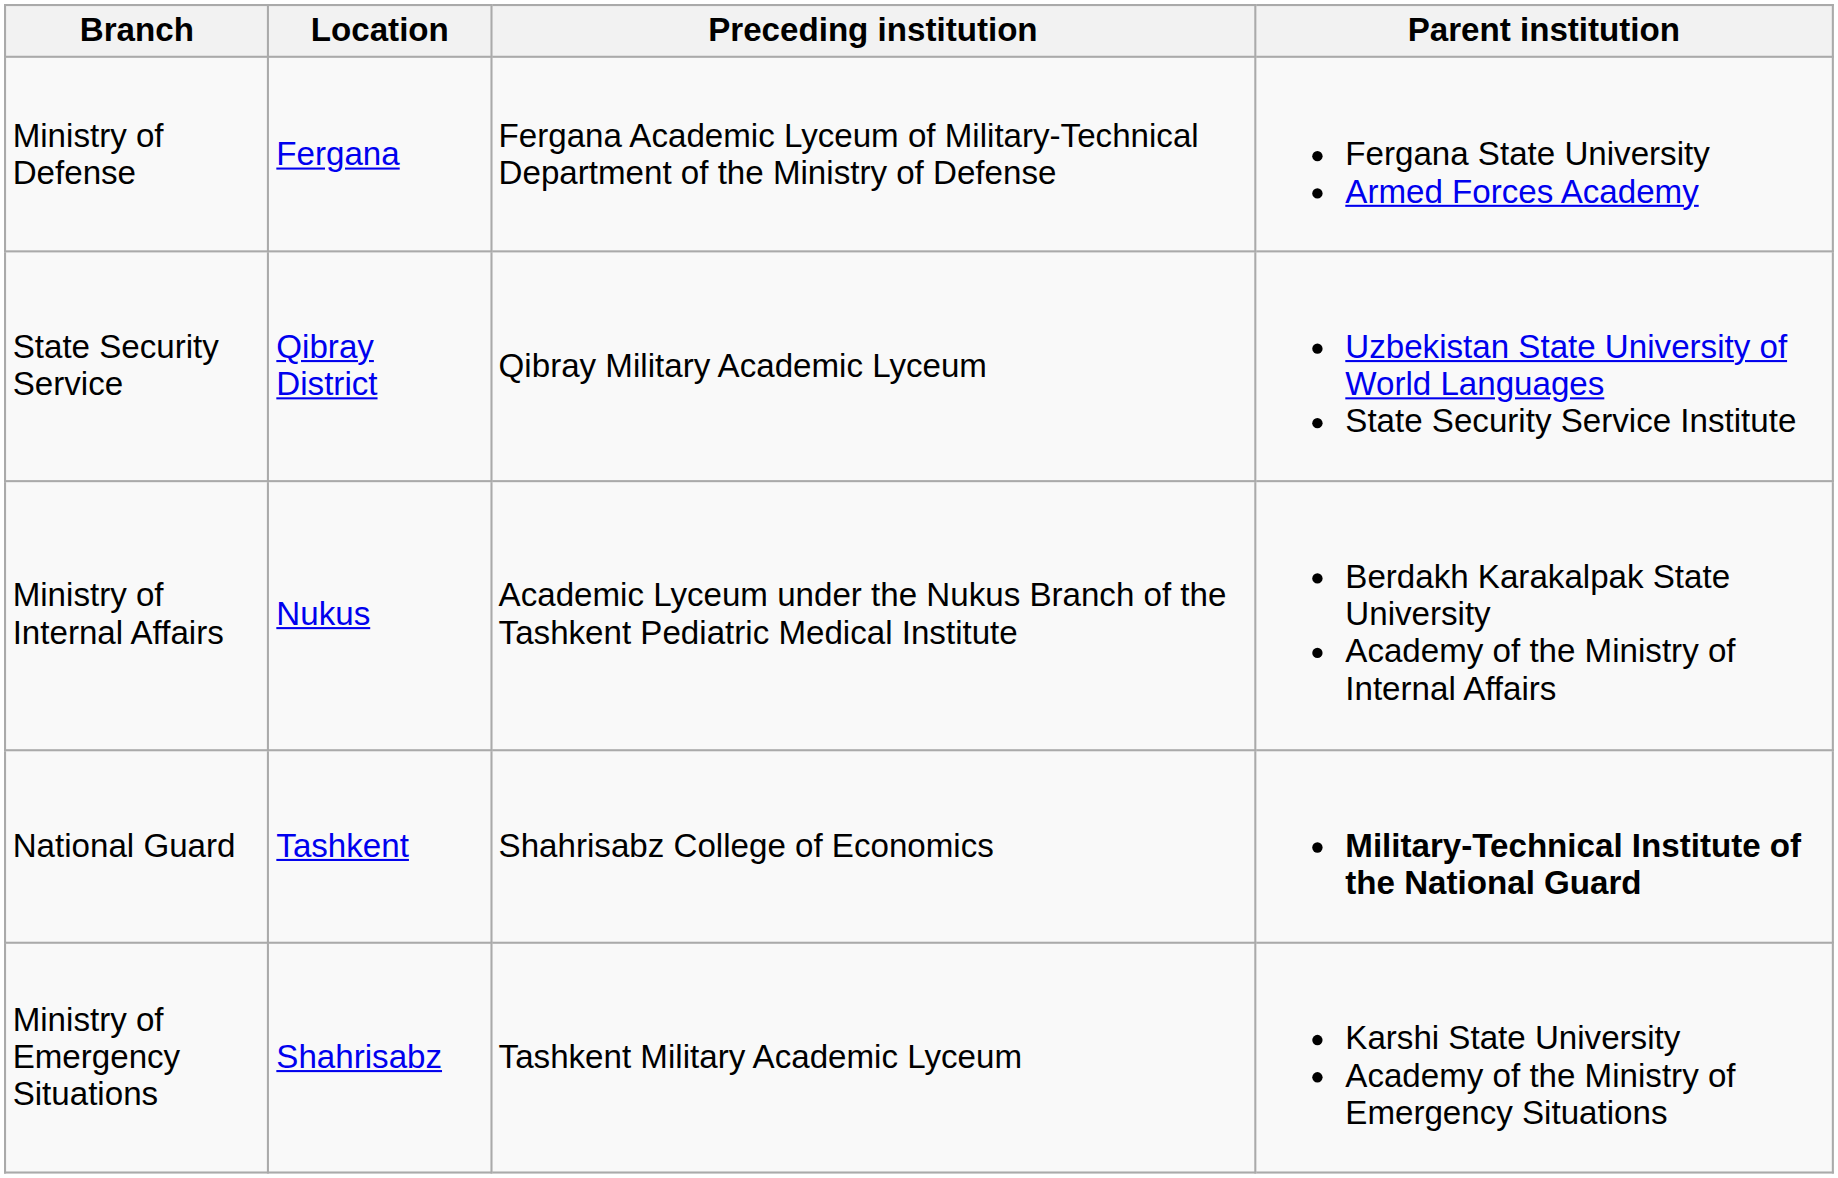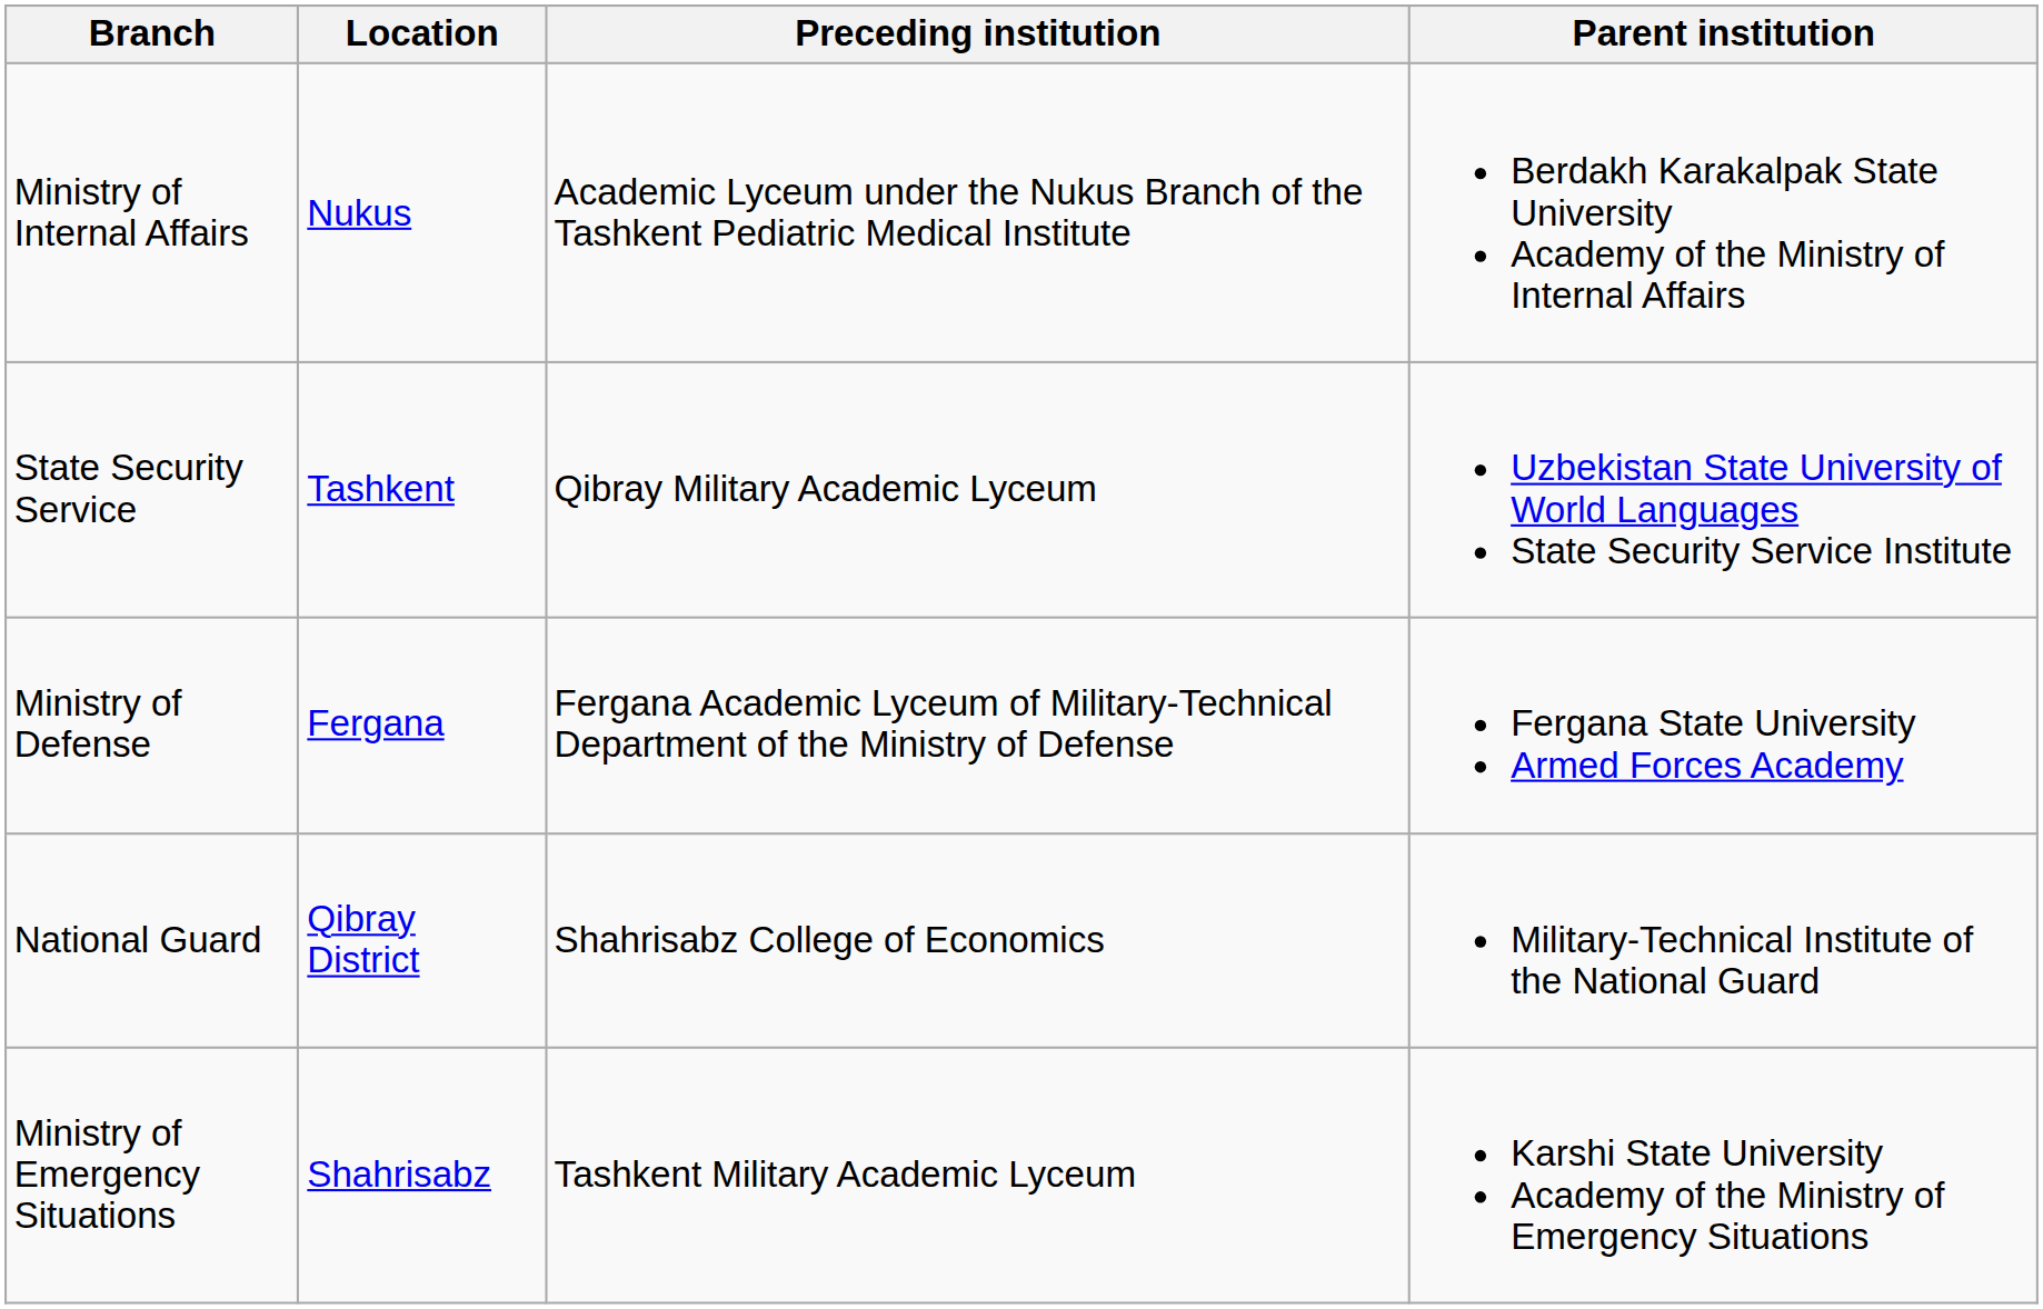 <table class="wikitable" style="margin: 1em auto 1em auto">
 <tr>
 <th style="width:120px;">Branch</th>
 <th style="width:100px;">Location</th>
 <th>Preceding institution</th>
 <th>Parent institution</th>
 </tr>
 <tr>
+<td>Ministry of Internal Affairs</td>
+<td><a href='#'>Nukus</a></td>
+<td>Academic Lyceum under the Nukus Branch of the Tashkent Pediatric Medical Institute</td>
+<td><br><ul><li>Berdakh Karakalpak State University</li><li>Academy of the Ministry of Internal Affairs</li></ul></td>
+</tr>
+<tr>
+<td>State Security Service</td>
+<td><a href='#'>Tashkent</a></td>
+<td>Qibray Military Academic Lyceum</td>
+<td><br><ul><li><a href='#'>Uzbekistan State University of World Languages</a></li><li>State Security Service Institute</li></ul></td>
+</tr>
+<tr>
 <td>Ministry of Defense</td>
 <td><a href='#'>Fergana</a></td>
 <td>Fergana Academic Lyceum of Military-Technical Department of the Ministry of Defense</td>
 <td><br><ul><li>Fergana State University</li><li><a href='#'>Armed Forces Academy</a></li></ul></td>
 </tr>
 <tr>
-<td>State Security Service</td>
+<td>National Guard</td>
 <td><a href='#'>Qibray District</a></td>
-<td>Qibray Military Academic Lyceum</td>
-<td><br><ul><li><a href='#'>Uzbekistan State University of World Languages</a></li><li>State Security Service Institute</li></ul></td>
-</tr>
-<tr>
-<td>Ministry of Internal Affairs</td>
-<td><a href='#'>Nukus</a></td>
-<td>Academic Lyceum under the Nukus Branch of the Tashkent Pediatric Medical Institute</td>
-<td><br><ul><li>Berdakh Karakalpak State University</li><li>Academy of the Ministry of Internal Affairs</li></ul></td>
-</tr>
-<tr>
-<td>National Guard</td>
-<td><a href='#'>Tashkent</a></td>
 <td>Shahrisabz College of Economics</td>
-<td><strong><br><ul><li>Military-Technical Institute of the National Guard</li></ul></strong></td>
+<td><br><ul><li>Military-Technical Institute of the National Guard</li></ul></td>
 </tr>
 <tr>
 <td>Ministry of Emergency Situations</td>
 <td><a href='#'>Shahrisabz</a></td>
 <td>Tashkent Military Academic Lyceum</td>
 <td><br><ul><li>Karshi State University</li><li>Academy of the Ministry of Emergency Situations</li></ul></td>
 </tr>
 </table>
